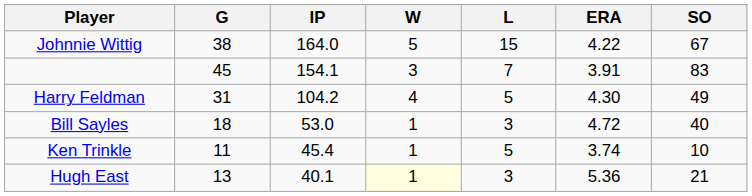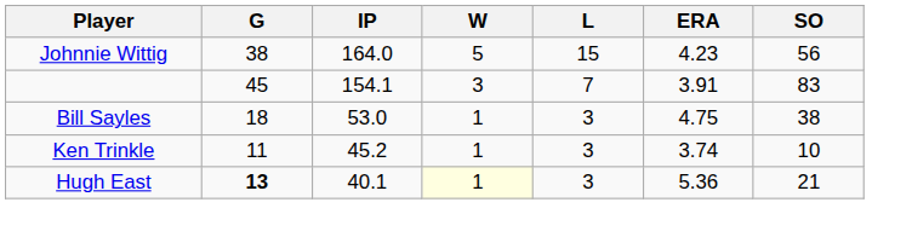 <table class="wikitable sortable">
 <tr>
 <th bgcolor="#DDDDFF" width="16%">Player</th>
 <th bgcolor="#DDDDFF" width="9%">G</th>
 <th bgcolor="#DDDDFF" width="9%">IP</th>
 <th bgcolor="#DDDDFF" width="9%">W</th>
 <th bgcolor="#DDDDFF" width="9%">L</th>
 <th bgcolor="#DDDDFF" width="9%">ERA</th>
 <th bgcolor="#DDDDFF" width="9%">SO</th>
 </tr>
 <tr align="center">
 <td><a href='#'>Johnnie Wittig</a></td>
 <td>38</td>
 <td>164.0</td>
 <td>5</td>
 <td>15</td>
-<td>4.22</td>
-<td>67</td>
+<td>4.23</td>
+<td>56</td>
 </tr>
 <tr align=center>
 <td></td>
 <td>45</td>
 <td>154.1</td>
 <td>3</td>
 <td>7</td>
 <td>3.91</td>
 <td>83</td>
 </tr>
-<tr align="center">
-<td><a href='#'>Harry Feldman</a></td>
-<td>31</td>
-<td>104.2</td>
-<td>4</td>
-<td>5</td>
-<td>4.30</td>
-<td>49</td>
-</tr>
 <tr align=center>
 <td><a href='#'>Bill Sayles</a></td>
 <td>18</td>
 <td>53.0</td>
 <td>1</td>
 <td>3</td>
-<td>4.72</td>
-<td>40</td>
+<td>4.75</td>
+<td>38</td>
 </tr>
 <tr align=center>
 <td><a href='#'>Ken Trinkle</a></td>
 <td>11</td>
-<td>45.4</td>
+<td>45.2</td>
 <td>1</td>
-<td>5</td>
+<td>3</td>
 <td>3.74</td>
 <td>10</td>
 </tr>
 <tr align=center>
 <td><a href='#'>Hugh East</a></td>
-<td>13</td>
+<td><strong>13</strong></td>
 <td>40.1</td>
 <td style="background: lightyellow;">1</td>
 <td>3</td>
 <td>5.36</td>
 <td>21</td>
 </tr>
 </table>
